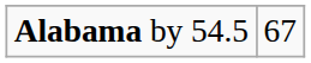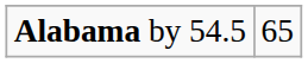 <table class="wikitable" style="margin-left: auto; margin-right: auto; border: none;">
 <tr align="center">
 </tr>
 <tr align="center">
 <td><strong>Alabama</strong> by 54.5</td>
-<td>67</td>
+<td>65</td>
 </tr>
 </table>
